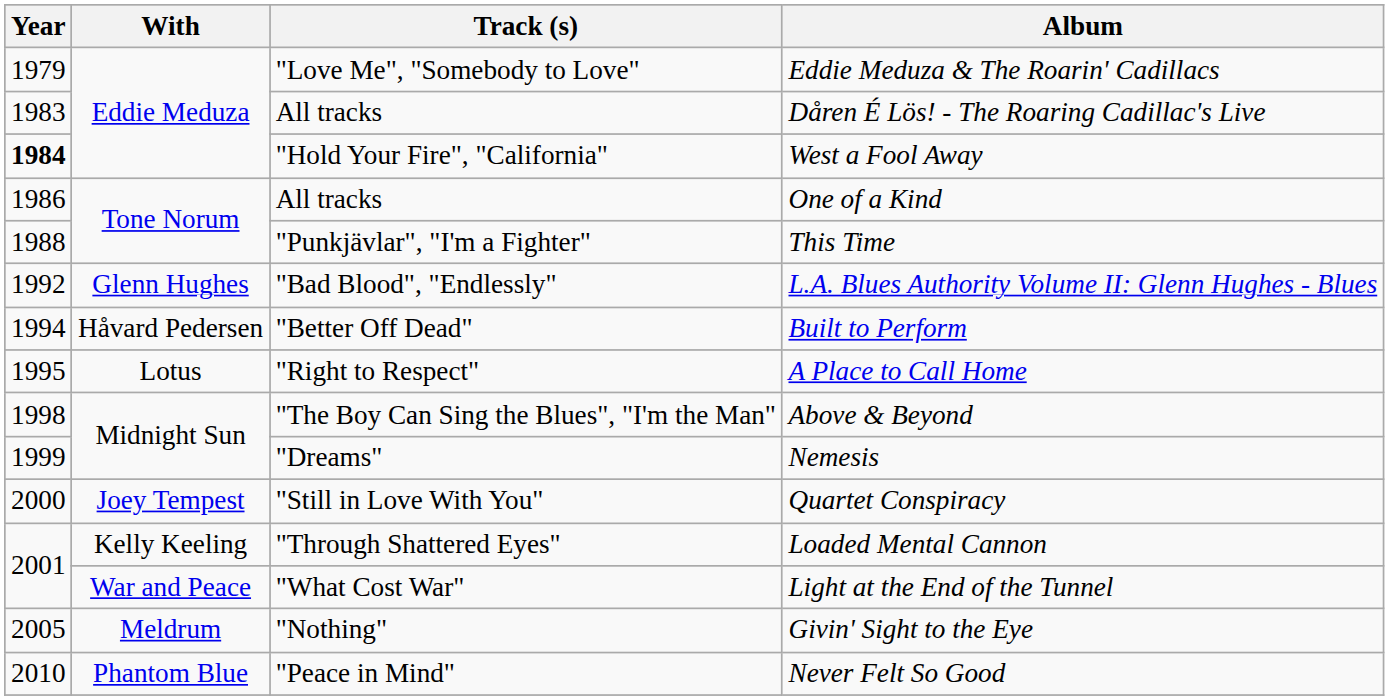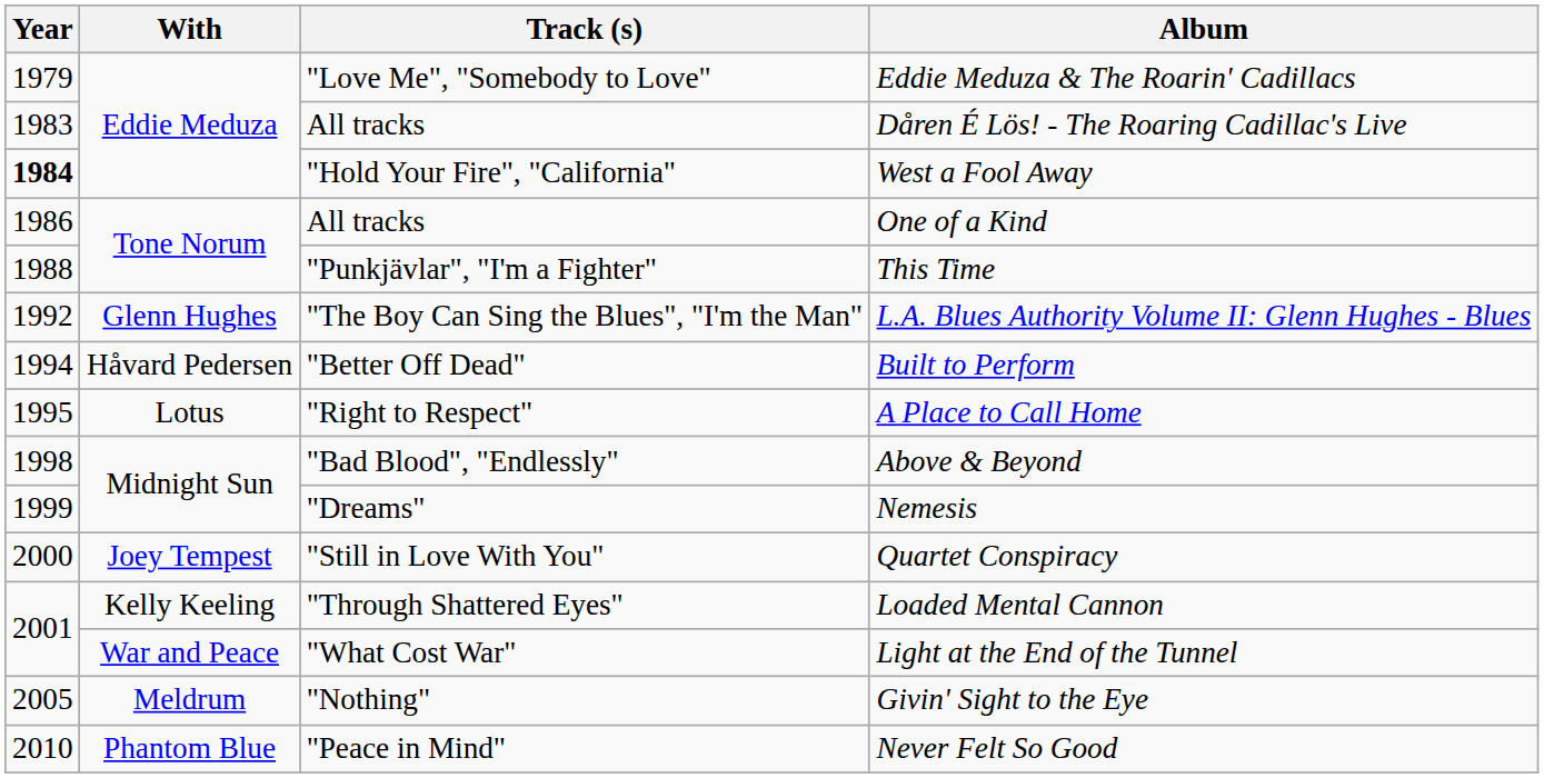 <table class="wikitable">
 <tr>
 <th>Year</th>
 <th>With</th>
 <th>Track (s)</th>
 <th>Album</th>
 </tr>
 <tr>
 <td align="center" rowspan="1">1979</td>
 <td align="center" rowspan="3"><a href='#'>Eddie Meduza</a></td>
 <td>"Love Me", "Somebody to Love"</td>
 <td><em>Eddie Meduza & The Roarin' Cadillacs</em></td>
 </tr>
 <tr>
 <td align="center" rowspan="1">1983</td>
 <td>All tracks</td>
 <td><em>Dåren É Lös! - The Roaring Cadillac's Live</em></td>
 </tr>
 <tr>
 <td align="center" rowspan="1"><strong>1984</strong></td>
 <td>"Hold Your Fire", "California"</td>
 <td><em>West a Fool Away</em></td>
 </tr>
 <tr>
 <td align="center" rowspan="1">1986</td>
 <td align="center" rowspan="2"><a href='#'>Tone Norum</a></td>
 <td>All tracks</td>
 <td><em>One of a Kind</em></td>
 </tr>
 <tr>
 <td align="center" rowspan="1">1988</td>
 <td>"Punkjävlar", "I'm a Fighter"</td>
 <td><em>This Time</em></td>
 </tr>
 <tr>
 <td align="center" rowspan="1">1992</td>
 <td align="center" rowspan="1"><a href='#'>Glenn Hughes</a></td>
-<td>"Bad Blood", "Endlessly"</td>
+<td>"The Boy Can Sing the Blues", "I'm the Man"</td>
 <td><em><a href='#'>L.A. Blues Authority Volume II: Glenn Hughes - Blues</a></em></td>
 </tr>
 <tr>
 <td align="center" rowspan="1">1994</td>
 <td align="center" rowspan="1">Håvard Pedersen</td>
 <td>"Better Off Dead"</td>
 <td><em><a href='#'>Built to Perform</a></em></td>
 </tr>
 <tr>
 <td align="center" rowspan="1">1995</td>
 <td align="center" rowspan="1">Lotus</td>
 <td>"Right to Respect"</td>
 <td><em><a href='#'>A Place to Call Home</a></em></td>
 </tr>
 <tr>
 <td align="center" rowspan="1">1998</td>
 <td align="center" rowspan="2">Midnight Sun</td>
-<td>"The Boy Can Sing the Blues", "I'm the Man"</td>
+<td>"Bad Blood", "Endlessly"</td>
 <td><em>Above & Beyond</em></td>
 </tr>
 <tr>
 <td align="center" rowspan="1">1999</td>
 <td>"Dreams"</td>
 <td><em>Nemesis</em></td>
 </tr>
 <tr>
 <td align="center" rowspan="1">2000</td>
 <td align="center" rowspan="1"><a href='#'>Joey Tempest</a></td>
 <td>"Still in Love With You"</td>
 <td><em>Quartet Conspiracy</em></td>
 </tr>
 <tr>
 <td align="center" rowspan="2">2001</td>
 <td align="center" rowspan="1">Kelly Keeling</td>
 <td>"Through Shattered Eyes"</td>
 <td><em>Loaded Mental Cannon</em></td>
 </tr>
 <tr>
 <td align="center" rowspan="1"><a href='#'>War and Peace</a></td>
 <td>"What Cost War"</td>
 <td><em>Light at the End of the Tunnel</em></td>
 </tr>
 <tr>
 <td align="center" rowspan="1">2005</td>
 <td align="center" rowspan="1"><a href='#'>Meldrum</a></td>
 <td>"Nothing"</td>
 <td><em>Givin' Sight to the Eye</em></td>
 </tr>
 <tr>
 <td align="center" rowspan="1">2010</td>
 <td align="center" rowspan="1"><a href='#'>Phantom Blue</a></td>
 <td>"Peace in Mind"</td>
 <td><em>Never Felt So Good</em></td>
 </tr>
 </table>
